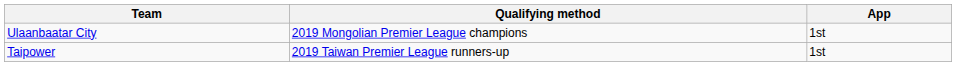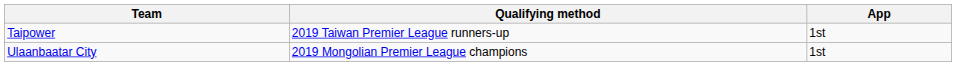 <table class="wikitable" style="table-layout:fixed;width:100%;">
 <tr>
 <th width=30%>Team</th>
 <th width=55%>Qualifying method</th>
 <th width=15%>App </th>
 </tr>
 <tr>
+<td> <a href='#'>Taipower</a></td>
+<td><a href='#'>2019 Taiwan Premier League</a> runners-up</td>
+<td>1st</td>
+</tr>
+<tr>
 <td> <a href='#'>Ulaanbaatar City</a></td>
 <td><a href='#'>2019 Mongolian Premier League</a> champions</td>
 <td>1st</td>
 </tr>
-<tr>
-<td> <a href='#'>Taipower</a></td>
-<td><a href='#'>2019 Taiwan Premier League</a> runners-up</td>
-<td>1st</td>
-</tr>
 </table>
